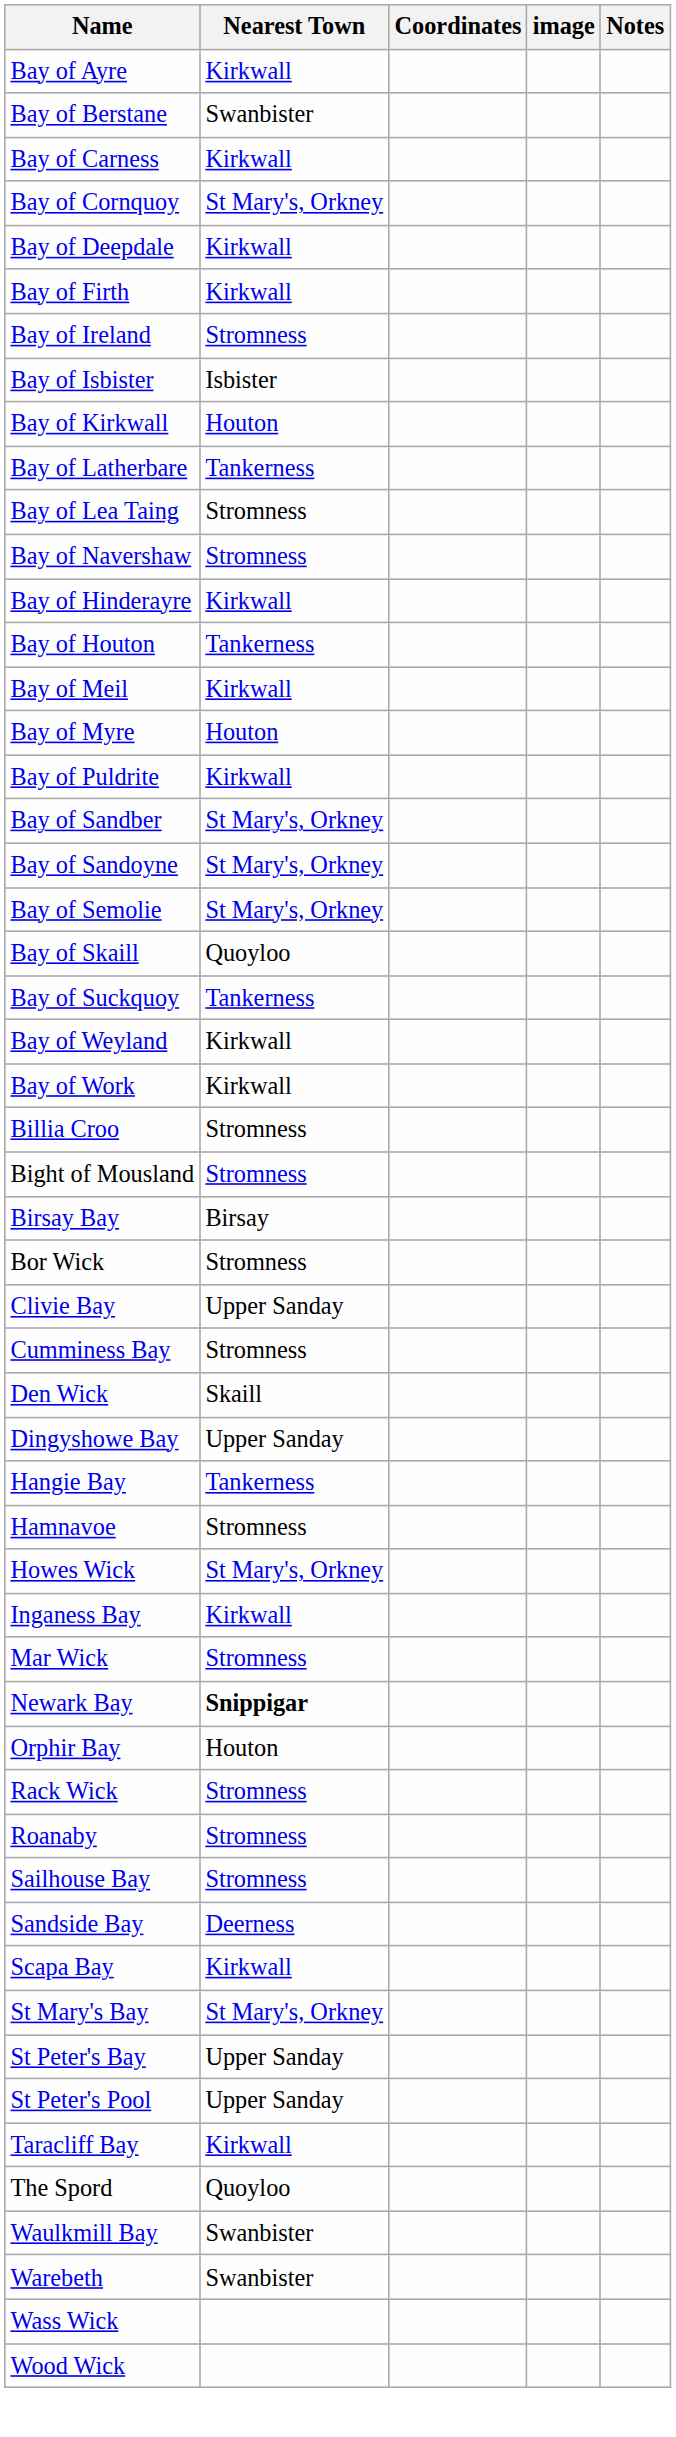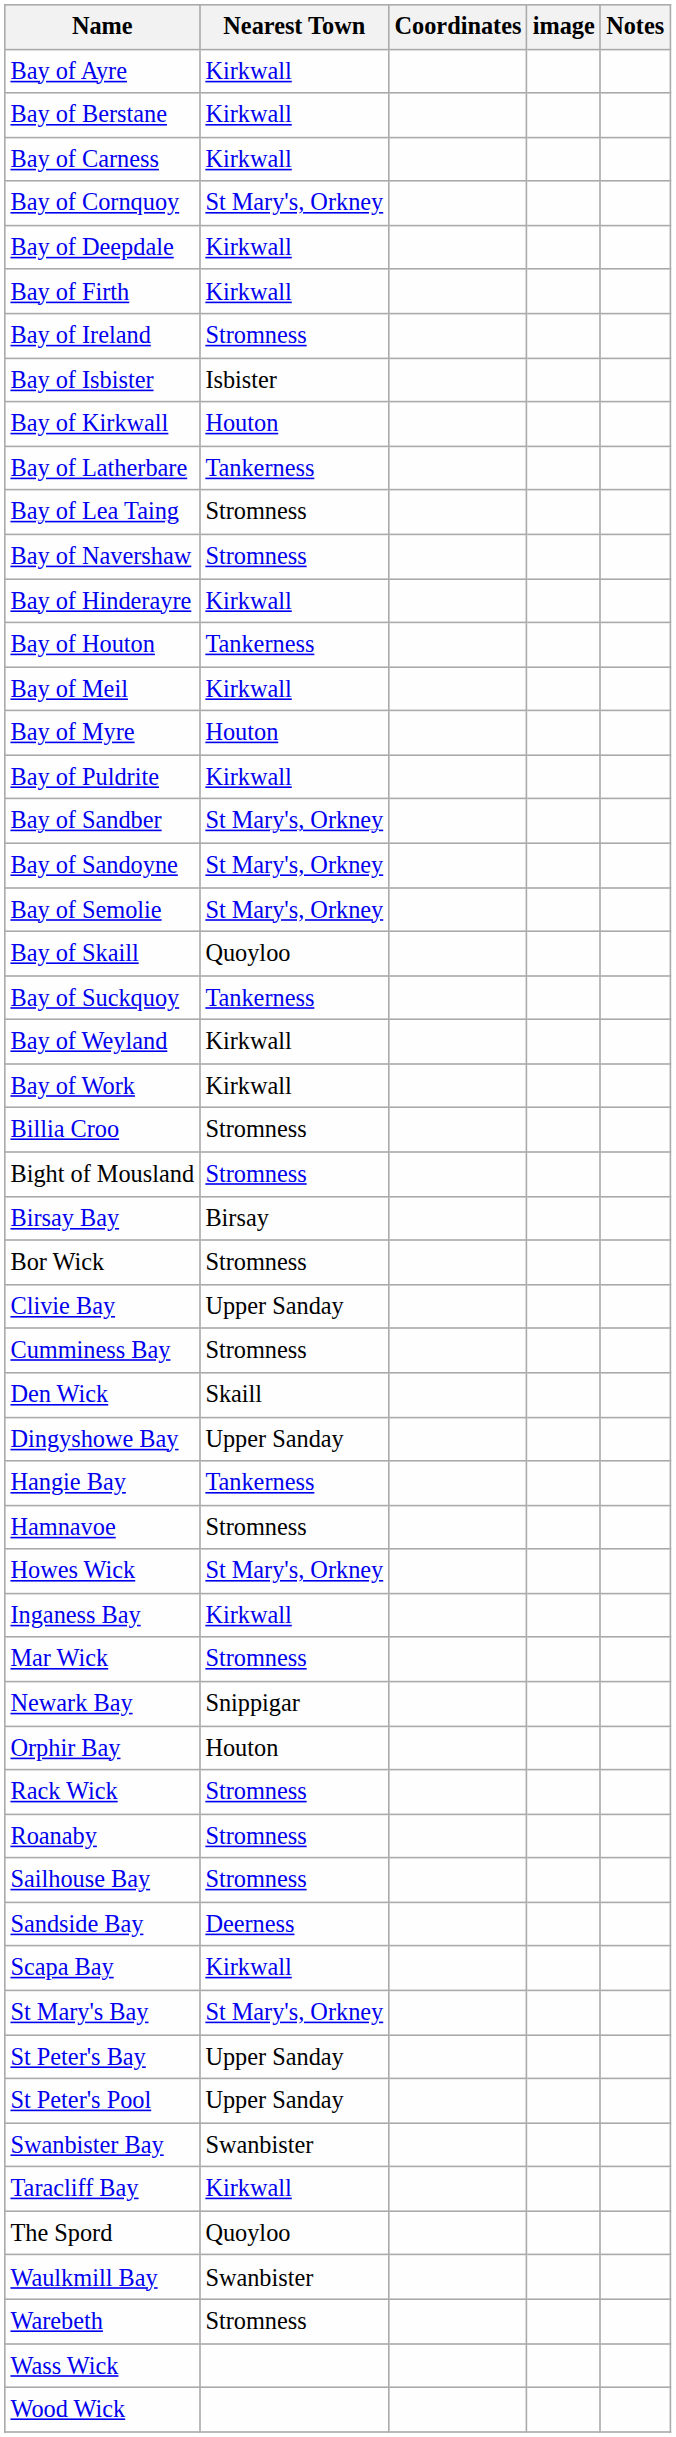 <table class="wikitable sortable" style="table-layout:fixed;background-color:#FEFEFE;font-size:95%;padding:0.30em;line-height:1.35em;">
 <tr>
 <th scope="col">Name</th>
 <th scope="col">Nearest Town</th>
 <th scope="col" data-sort-type="number">Coordinates</th>
 <th scope="col">image</th>
 <th class="unsortable">Notes</th>
 </tr>
 <tr>
 <td><a href='#'>Bay of Ayre</a></td>
 <td><a href='#'>Kirkwall</a></td>
 <td></td>
 <td></td>
 <td></td>
 </tr>
 <tr>
 <td><a href='#'>Bay of Berstane</a></td>
-<td>Swanbister</td>
+<td><a href='#'>Kirkwall</a></td>
 <td></td>
 <td></td>
 <td></td>
 </tr>
 <tr>
 <td><a href='#'>Bay of Carness</a></td>
 <td><a href='#'>Kirkwall</a></td>
 <td></td>
 <td></td>
 <td></td>
 </tr>
 <tr>
 <td><a href='#'>Bay of Cornquoy</a></td>
 <td><a href='#'>St Mary's, Orkney</a></td>
 <td></td>
 <td></td>
 <td></td>
 </tr>
 <tr>
 <td><a href='#'>Bay of Deepdale</a></td>
 <td><a href='#'>Kirkwall</a></td>
 <td></td>
 <td></td>
 <td></td>
 </tr>
 <tr>
 <td><a href='#'>Bay of Firth</a></td>
 <td><a href='#'>Kirkwall</a></td>
 <td></td>
 <td></td>
 <td></td>
 </tr>
 <tr>
 <td><a href='#'>Bay of Ireland</a></td>
 <td><a href='#'>Stromness</a></td>
 <td></td>
 <td></td>
 <td></td>
 </tr>
 <tr>
 <td><a href='#'>Bay of Isbister</a></td>
 <td>Isbister</td>
 <td></td>
 <td></td>
 <td></td>
 </tr>
 <tr>
 <td><a href='#'>Bay of Kirkwall</a></td>
 <td><a href='#'>Houton</a></td>
 <td></td>
 <td></td>
 <td></td>
 </tr>
 <tr>
 <td><a href='#'>Bay of Latherbare</a></td>
 <td><a href='#'>Tankerness</a></td>
 <td></td>
 <td></td>
 <td></td>
 </tr>
 <tr>
 <td><a href='#'>Bay of Lea Taing</a></td>
 <td>Stromness</td>
 <td></td>
 <td></td>
 <td></td>
 </tr>
 <tr>
 <td><a href='#'>Bay of Navershaw</a></td>
 <td><a href='#'>Stromness</a></td>
 <td></td>
 <td></td>
 <td></td>
 </tr>
 <tr>
 <td><a href='#'>Bay of Hinderayre</a></td>
 <td><a href='#'>Kirkwall</a></td>
 <td></td>
 <td></td>
 <td></td>
 </tr>
 <tr>
 <td><a href='#'>Bay of Houton</a></td>
 <td><a href='#'>Tankerness</a></td>
 <td></td>
 <td></td>
 <td></td>
 </tr>
 <tr>
 <td><a href='#'>Bay of Meil</a></td>
 <td><a href='#'>Kirkwall</a></td>
 <td></td>
 <td></td>
 <td></td>
 </tr>
 <tr>
 <td><a href='#'>Bay of Myre</a></td>
 <td><a href='#'>Houton</a></td>
 <td></td>
 <td></td>
 <td></td>
 </tr>
 <tr>
 <td><a href='#'>Bay of Puldrite</a></td>
 <td><a href='#'>Kirkwall</a></td>
 <td></td>
 <td></td>
 <td></td>
 </tr>
 <tr>
 <td><a href='#'>Bay of Sandber</a></td>
 <td><a href='#'>St Mary's, Orkney</a></td>
 <td></td>
 <td></td>
 <td></td>
 </tr>
 <tr>
 <td><a href='#'>Bay of Sandoyne</a></td>
 <td><a href='#'>St Mary's, Orkney</a></td>
 <td></td>
 <td></td>
 <td></td>
 </tr>
 <tr>
 <td><a href='#'>Bay of Semolie</a></td>
 <td><a href='#'>St Mary's, Orkney</a></td>
 <td></td>
 <td></td>
 <td></td>
 </tr>
 <tr>
 <td><a href='#'>Bay of Skaill</a></td>
 <td>Quoyloo</td>
 <td></td>
 <td></td>
 <td></td>
 </tr>
 <tr>
 <td><a href='#'>Bay of Suckquoy</a></td>
 <td><a href='#'>Tankerness</a></td>
 <td></td>
 <td></td>
 <td></td>
 </tr>
 <tr>
 <td><a href='#'>Bay of Weyland</a></td>
 <td>Kirkwall</td>
 <td></td>
 <td></td>
 <td></td>
 </tr>
 <tr>
 <td><a href='#'>Bay of Work</a></td>
 <td>Kirkwall</td>
 <td></td>
 <td></td>
 <td></td>
 </tr>
 <tr>
 <td><a href='#'>Billia Croo</a></td>
 <td>Stromness</td>
 <td></td>
 <td></td>
 <td></td>
 </tr>
 <tr>
 <td>Bight of Mousland</td>
 <td><a href='#'>Stromness</a></td>
 <td></td>
 <td></td>
 <td></td>
 </tr>
 <tr>
 <td><a href='#'>Birsay Bay</a></td>
 <td>Birsay</td>
 <td></td>
 <td></td>
 <td></td>
 </tr>
 <tr>
 <td>Bor Wick</td>
 <td>Stromness</td>
 <td></td>
 <td></td>
 <td></td>
 </tr>
 <tr>
 <td><a href='#'>Clivie Bay</a></td>
 <td>Upper Sanday</td>
 <td></td>
 <td></td>
 <td></td>
 </tr>
 <tr>
 <td><a href='#'>Cumminess Bay</a></td>
 <td>Stromness</td>
 <td></td>
 <td></td>
 <td></td>
 </tr>
 <tr>
 <td><a href='#'>Den Wick</a></td>
 <td>Skaill</td>
 <td></td>
 <td></td>
 <td></td>
 </tr>
 <tr>
 <td><a href='#'>Dingyshowe Bay</a></td>
 <td>Upper Sanday</td>
 <td></td>
 <td></td>
 <td></td>
 </tr>
 <tr>
 <td><a href='#'>Hangie Bay</a></td>
 <td><a href='#'>Tankerness</a></td>
 <td></td>
 <td></td>
 <td></td>
 </tr>
 <tr>
 <td><a href='#'>Hamnavoe</a></td>
 <td>Stromness</td>
 <td></td>
 <td></td>
 <td></td>
 </tr>
 <tr>
 <td><a href='#'>Howes Wick</a></td>
 <td><a href='#'>St Mary's, Orkney</a></td>
 <td></td>
 <td></td>
 <td></td>
 </tr>
 <tr>
 <td><a href='#'>Inganess Bay</a></td>
 <td><a href='#'>Kirkwall</a></td>
 <td></td>
 <td></td>
 <td></td>
 </tr>
 <tr>
 <td><a href='#'>Mar Wick</a></td>
 <td><a href='#'>Stromness</a></td>
 <td></td>
 <td></td>
 <td></td>
 </tr>
 <tr>
 <td><a href='#'>Newark Bay</a></td>
-<td><strong>Snippigar</strong></td>
+<td>Snippigar</td>
 <td></td>
 <td></td>
 <td></td>
 </tr>
 <tr>
 <td><a href='#'>Orphir Bay</a></td>
 <td>Houton</td>
 <td></td>
 <td></td>
 <td></td>
 </tr>
 <tr>
 <td><a href='#'>Rack Wick</a></td>
 <td><a href='#'>Stromness</a></td>
 <td></td>
 <td></td>
 <td></td>
 </tr>
 <tr>
 <td><a href='#'>Roanaby</a></td>
 <td><a href='#'>Stromness</a></td>
 <td></td>
 <td></td>
 <td></td>
 </tr>
 <tr>
 <td><a href='#'>Sailhouse Bay</a></td>
 <td><a href='#'>Stromness</a></td>
 <td></td>
 <td></td>
 <td></td>
 </tr>
 <tr>
 <td><a href='#'>Sandside Bay</a></td>
 <td><a href='#'>Deerness</a></td>
 <td></td>
 <td></td>
 <td></td>
 </tr>
 <tr>
 <td><a href='#'>Scapa Bay</a></td>
 <td><a href='#'>Kirkwall</a></td>
 <td></td>
 <td></td>
 <td></td>
 </tr>
 <tr>
 <td><a href='#'>St Mary's Bay</a></td>
 <td><a href='#'>St Mary's, Orkney</a></td>
 <td></td>
 <td></td>
 <td></td>
 </tr>
 <tr>
 <td><a href='#'>St Peter's Bay</a></td>
 <td>Upper Sanday</td>
 <td></td>
 <td></td>
 <td></td>
 </tr>
 <tr>
 <td><a href='#'>St Peter's Pool</a></td>
 <td>Upper Sanday</td>
 <td></td>
 <td></td>
 <td></td>
 </tr>
 <tr>
+<td><a href='#'>Swanbister Bay</a></td>
+<td>Swanbister</td>
+<td></td>
+<td></td>
+<td></td>
+</tr>
+<tr>
 <td><a href='#'>Taracliff Bay</a></td>
 <td><a href='#'>Kirkwall</a></td>
 <td></td>
 <td></td>
 <td></td>
 </tr>
 <tr>
 <td>The Spord</td>
 <td>Quoyloo</td>
 <td></td>
 <td></td>
 <td></td>
 </tr>
 <tr>
 <td><a href='#'>Waulkmill Bay</a></td>
 <td>Swanbister</td>
 <td></td>
 <td></td>
 <td></td>
 </tr>
 <tr>
 <td><a href='#'>Warebeth</a></td>
-<td>Swanbister</td>
+<td>Stromness</td>
 <td></td>
 <td></td>
 <td></td>
 </tr>
 <tr>
 <td><a href='#'>Wass Wick</a></td>
 <td></td>
 <td></td>
 <td></td>
 <td></td>
 </tr>
 <tr>
 <td><a href='#'>Wood Wick</a></td>
 <td></td>
 <td></td>
 <td></td>
 <td></td>
 </tr>
 </table>
